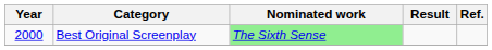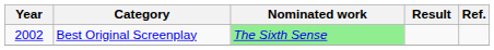 <table class=wikitable>
 <tr>
 <th scope="col" style="width:5em;">Year</th>
 <th scope="col" style="width:26em;">Category</th>
 <th scope="col" style="width:25em;">Nominated work</th>
 <th scope="col" style="width:5em;">Result</th>
 <th>Ref.</th>
 </tr>
 <tr>
-<td style="text-align:center;"><a href='#'>2000</a></td>
+<td style="text-align:center;"><a href='#'>2002</a></td>
 <td><a href='#'>Best Original Screenplay</a></td>
 <td style="background: lightgreen;"><em><a href='#'>The Sixth Sense</a></em></td>
 <td></td>
 <td style="text-align:center;"></td>
 </tr>
 <tr>
 </tr>
 </table>
